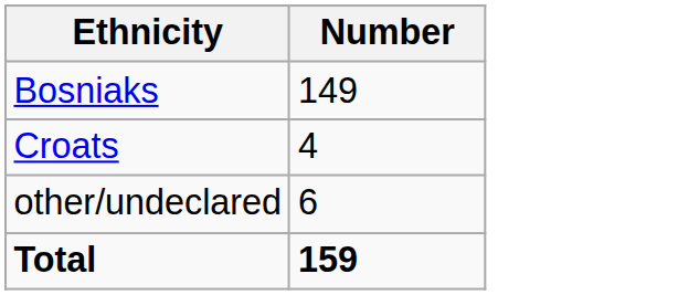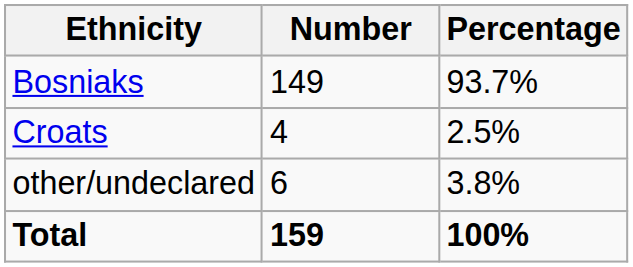 <table class="wikitable">
 <tr>
 <th width="100px">Ethnicity</th>
 <th width="80px">Number</th>
+<th width="80px">Percentage</th>
 </tr>
 <tr>
 <td><a href='#'>Bosniaks</a></td>
 <td>149</td>
+<td>93.7%</td>
 </tr>
 <tr>
 <td><a href='#'>Croats</a></td>
 <td>4</td>
+<td>2.5%</td>
 </tr>
 <tr>
 <td>other/undeclared</td>
 <td>6</td>
+<td>3.8%</td>
 </tr>
 <tr>
 <td><strong>Total</strong></td>
 <td><strong>159</strong></td>
+<td><strong>100%</strong></td>
 </tr>
 </table>
